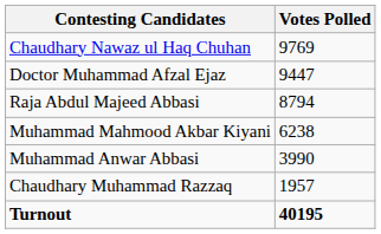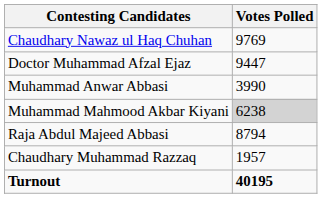 <table class="wikitable sortable">
 <tr>
 <th>Contesting Candidates</th>
 <th>Votes Polled</th>
 </tr>
 <tr>
 <td><a href='#'>Chaudhary Nawaz ul Haq Chuhan</a></td>
 <td>9769</td>
 </tr>
 <tr>
 <td>Doctor Muhammad Afzal Ejaz</td>
 <td>9447</td>
 </tr>
 <tr>
-<td>Raja Abdul Majeed Abbasi</td>
-<td>8794</td>
+<td>Muhammad Anwar Abbasi</td>
+<td>3990</td>
 </tr>
 <tr>
 <td>Muhammad Mahmood Akbar Kiyani</td>
-<td>6238</td>
+<td style="background: lightgrey;">6238</td>
 </tr>
 <tr>
-<td>Muhammad Anwar Abbasi</td>
-<td>3990</td>
+<td>Raja Abdul Majeed Abbasi</td>
+<td>8794</td>
 </tr>
 <tr>
 <td>Chaudhary Muhammad Razzaq</td>
 <td>1957</td>
 </tr>
 <tr>
 <td><strong>Turnout</strong></td>
 <td><strong>40195</strong></td>
 </tr>
 </table>
